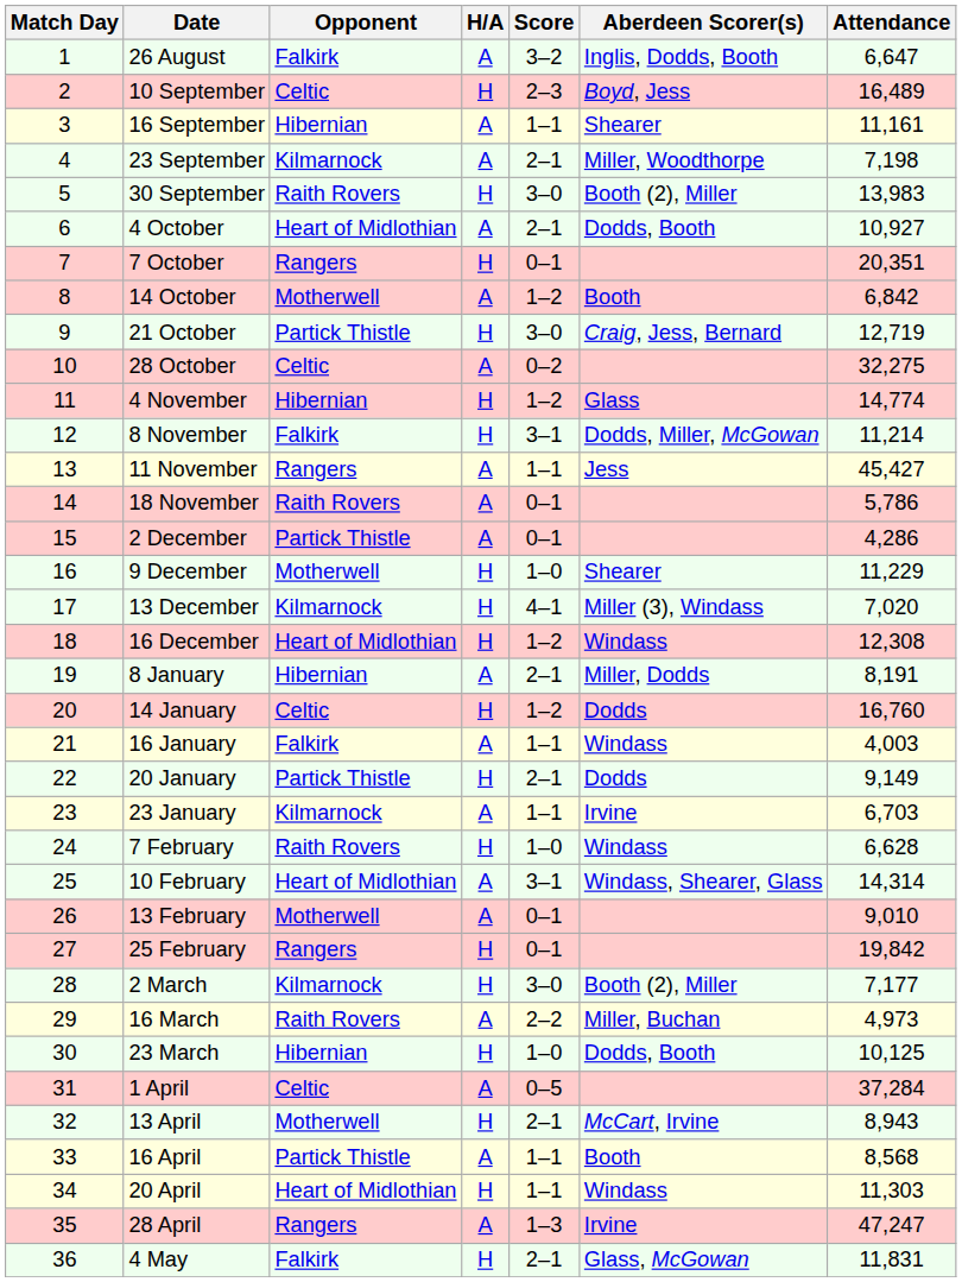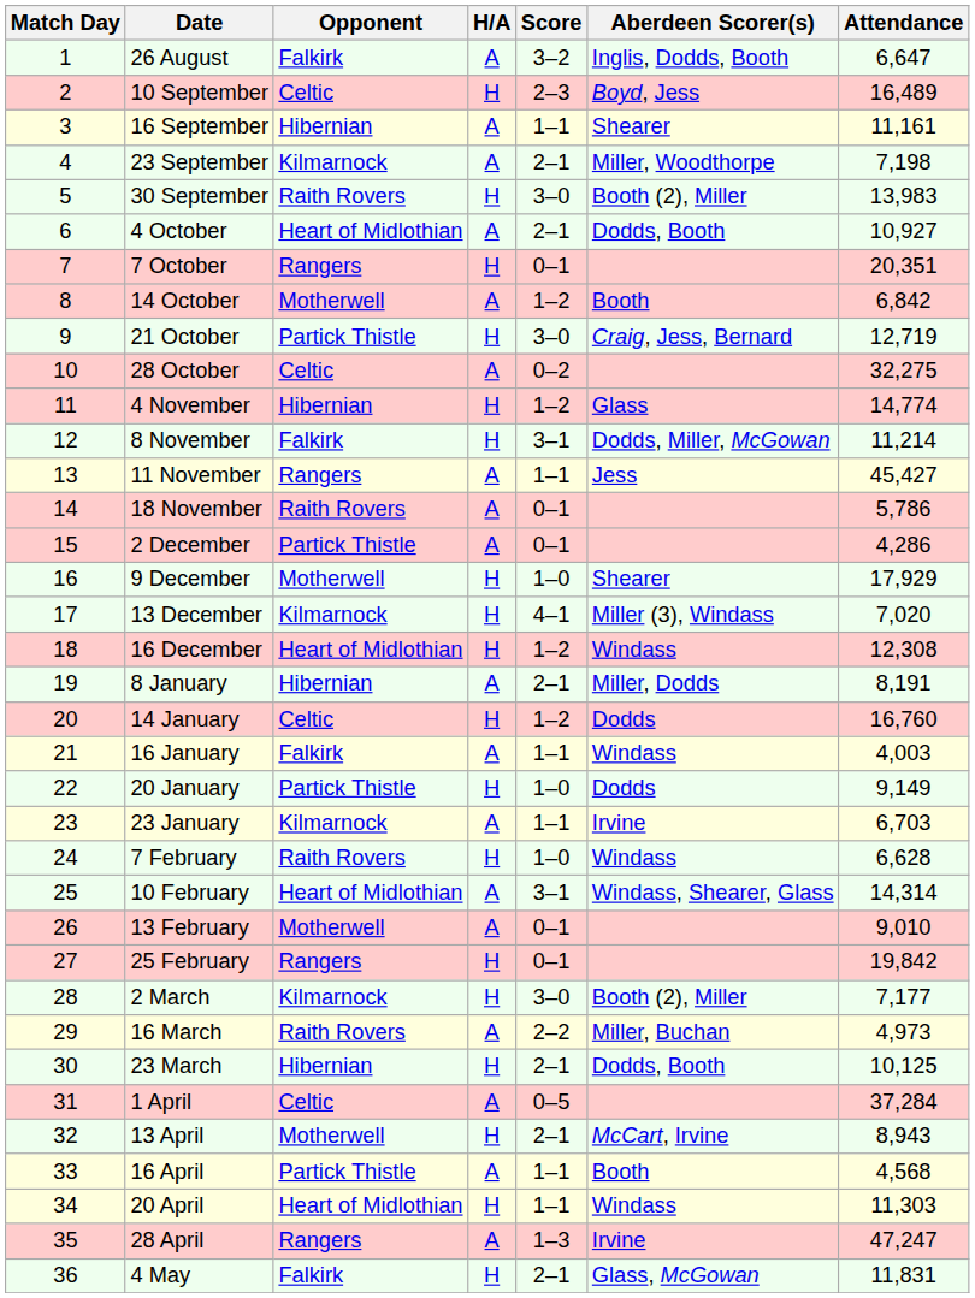 <table class="wikitable" style="text-align:center">
 <tr>
 <th>Match Day</th>
 <th>Date</th>
 <th>Opponent</th>
 <th>H/A</th>
 <th>Score</th>
 <th>Aberdeen Scorer(s)</th>
 <th>Attendance</th>
 </tr>
 <tr bgcolor=#EEFFEE>
 <td>1</td>
 <td align=left>26 August</td>
 <td align=left><a href='#'>Falkirk</a></td>
 <td><a href='#'>A</a></td>
 <td>3–2</td>
 <td align=left><a href='#'>Inglis</a>, <a href='#'>Dodds</a>, <a href='#'>Booth</a></td>
 <td>6,647</td>
 </tr>
 <tr bgcolor=#FFCCCC>
 <td>2</td>
 <td align=left>10 September</td>
 <td align=left><a href='#'>Celtic</a></td>
 <td><a href='#'>H</a></td>
 <td>2–3</td>
 <td align=left><em><a href='#'>Boyd</a></em>, <a href='#'>Jess</a></td>
 <td>16,489</td>
 </tr>
 <tr bgcolor=#FFFFDD>
 <td>3</td>
 <td align=left>16 September</td>
 <td align=left><a href='#'>Hibernian</a></td>
 <td><a href='#'>A</a></td>
 <td>1–1</td>
 <td align=left><a href='#'>Shearer</a></td>
 <td>11,161</td>
 </tr>
 <tr bgcolor=#EEFFEE>
 <td>4</td>
 <td align=left>23 September</td>
 <td align=left><a href='#'>Kilmarnock</a></td>
 <td><a href='#'>A</a></td>
 <td>2–1</td>
 <td align=left><a href='#'>Miller</a>, <a href='#'>Woodthorpe</a></td>
 <td>7,198</td>
 </tr>
 <tr bgcolor=#EEFFEE>
 <td>5</td>
 <td align=left>30 September</td>
 <td align=left><a href='#'>Raith Rovers</a></td>
 <td><a href='#'>H</a></td>
 <td>3–0</td>
 <td align=left><a href='#'>Booth</a> (2), <a href='#'>Miller</a></td>
 <td>13,983</td>
 </tr>
 <tr bgcolor=#EEFFEE>
 <td>6</td>
 <td align=left>4 October</td>
 <td align=left><a href='#'>Heart of Midlothian</a></td>
 <td><a href='#'>A</a></td>
 <td>2–1</td>
 <td align=left><a href='#'>Dodds</a>, <a href='#'>Booth</a></td>
 <td>10,927</td>
 </tr>
 <tr bgcolor=#FFCCCC>
 <td>7</td>
 <td align=left>7 October</td>
 <td align=left><a href='#'>Rangers</a></td>
 <td><a href='#'>H</a></td>
 <td>0–1</td>
 <td align=left></td>
 <td>20,351</td>
 </tr>
 <tr bgcolor=#FFCCCC>
 <td>8</td>
 <td align=left>14 October</td>
 <td align=left><a href='#'>Motherwell</a></td>
 <td><a href='#'>A</a></td>
 <td>1–2</td>
 <td align=left><a href='#'>Booth</a></td>
 <td>6,842</td>
 </tr>
 <tr bgcolor=#EEFFEE>
 <td>9</td>
 <td align=left>21 October</td>
 <td align=left><a href='#'>Partick Thistle</a></td>
 <td><a href='#'>H</a></td>
 <td>3–0</td>
 <td align=left><em><a href='#'>Craig</a></em>, <a href='#'>Jess</a>, <a href='#'>Bernard</a></td>
 <td>12,719</td>
 </tr>
 <tr bgcolor=#FFCCCC>
 <td>10</td>
 <td align=left>28 October</td>
 <td align=left><a href='#'>Celtic</a></td>
 <td><a href='#'>A</a></td>
 <td>0–2</td>
 <td align=left></td>
 <td>32,275</td>
 </tr>
 <tr bgcolor=#FFCCCC>
 <td>11</td>
 <td align=left>4 November</td>
 <td align=left><a href='#'>Hibernian</a></td>
 <td><a href='#'>H</a></td>
 <td>1–2</td>
 <td align=left><a href='#'>Glass</a></td>
 <td>14,774</td>
 </tr>
 <tr bgcolor=#EEFFEE>
 <td>12</td>
 <td align=left>8 November</td>
 <td align=left><a href='#'>Falkirk</a></td>
 <td><a href='#'>H</a></td>
 <td>3–1</td>
 <td align=left><a href='#'>Dodds</a>, <a href='#'>Miller</a>, <em><a href='#'>McGowan</a></em></td>
 <td>11,214</td>
 </tr>
 <tr bgcolor=#FFFFDD>
 <td>13</td>
 <td align=left>11 November</td>
 <td align=left><a href='#'>Rangers</a></td>
 <td><a href='#'>A</a></td>
 <td>1–1</td>
 <td align=left><a href='#'>Jess</a></td>
 <td>45,427</td>
 </tr>
 <tr bgcolor=#FFCCCC>
 <td>14</td>
 <td align=left>18 November</td>
 <td align=left><a href='#'>Raith Rovers</a></td>
 <td><a href='#'>A</a></td>
 <td>0–1</td>
 <td align=left></td>
 <td>5,786</td>
 </tr>
 <tr bgcolor=#FFCCCC>
 <td>15</td>
 <td align=left>2 December</td>
 <td align=left><a href='#'>Partick Thistle</a></td>
 <td><a href='#'>A</a></td>
 <td>0–1</td>
 <td align=left></td>
 <td>4,286</td>
 </tr>
 <tr bgcolor=#EEFFEE>
 <td>16</td>
 <td align=left>9 December</td>
 <td align=left><a href='#'>Motherwell</a></td>
 <td><a href='#'>H</a></td>
 <td>1–0</td>
 <td align=left><a href='#'>Shearer</a></td>
-<td>11,229</td>
+<td>17,929</td>
 </tr>
 <tr bgcolor=#EEFFEE>
 <td>17</td>
 <td align=left>13 December</td>
 <td align=left><a href='#'>Kilmarnock</a></td>
 <td><a href='#'>H</a></td>
 <td>4–1</td>
 <td align=left><a href='#'>Miller</a> (3), <a href='#'>Windass</a></td>
 <td>7,020</td>
 </tr>
 <tr bgcolor=#FFCCCC>
 <td>18</td>
 <td align=left>16 December</td>
 <td align=left><a href='#'>Heart of Midlothian</a></td>
 <td><a href='#'>H</a></td>
 <td>1–2</td>
 <td align=left><a href='#'>Windass</a></td>
 <td>12,308</td>
 </tr>
 <tr bgcolor=#EEFFEE>
 <td>19</td>
 <td align=left>8 January</td>
 <td align=left><a href='#'>Hibernian</a></td>
 <td><a href='#'>A</a></td>
 <td>2–1</td>
 <td align=left><a href='#'>Miller</a>, <a href='#'>Dodds</a></td>
 <td>8,191</td>
 </tr>
 <tr bgcolor=#FFCCCC>
 <td>20</td>
 <td align=left>14 January</td>
 <td align=left><a href='#'>Celtic</a></td>
 <td><a href='#'>H</a></td>
 <td>1–2</td>
 <td align=left><a href='#'>Dodds</a></td>
 <td>16,760</td>
 </tr>
 <tr bgcolor=#FFFFDD>
 <td>21</td>
 <td align=left>16 January</td>
 <td align=left><a href='#'>Falkirk</a></td>
 <td><a href='#'>A</a></td>
 <td>1–1</td>
 <td align=left><a href='#'>Windass</a></td>
 <td>4,003</td>
 </tr>
 <tr bgcolor=#EEFFEE>
 <td>22</td>
 <td align=left>20 January</td>
 <td align=left><a href='#'>Partick Thistle</a></td>
 <td><a href='#'>H</a></td>
-<td>2–1</td>
+<td>1–0</td>
 <td align=left><a href='#'>Dodds</a></td>
 <td>9,149</td>
 </tr>
 <tr bgcolor=#FFFFDD>
 <td>23</td>
 <td align=left>23 January</td>
 <td align=left><a href='#'>Kilmarnock</a></td>
 <td><a href='#'>A</a></td>
 <td>1–1</td>
 <td align=left><a href='#'>Irvine</a></td>
 <td>6,703</td>
 </tr>
 <tr bgcolor=#EEFFEE>
 <td>24</td>
 <td align=left>7 February</td>
 <td align=left><a href='#'>Raith Rovers</a></td>
 <td><a href='#'>H</a></td>
 <td>1–0</td>
 <td align=left><a href='#'>Windass</a></td>
 <td>6,628</td>
 </tr>
 <tr bgcolor=#EEFFEE>
 <td>25</td>
 <td align=left>10 February</td>
 <td align=left><a href='#'>Heart of Midlothian</a></td>
 <td><a href='#'>A</a></td>
 <td>3–1</td>
 <td align=left><a href='#'>Windass</a>, <a href='#'>Shearer</a>, <a href='#'>Glass</a></td>
 <td>14,314</td>
 </tr>
 <tr bgcolor=#FFCCCC>
 <td>26</td>
 <td align=left>13 February</td>
 <td align=left><a href='#'>Motherwell</a></td>
 <td><a href='#'>A</a></td>
 <td>0–1</td>
 <td align=left></td>
 <td>9,010</td>
 </tr>
 <tr bgcolor=#FFCCCC>
 <td>27</td>
 <td align=left>25 February</td>
 <td align=left><a href='#'>Rangers</a></td>
 <td><a href='#'>H</a></td>
 <td>0–1</td>
 <td align=left></td>
 <td>19,842</td>
 </tr>
 <tr bgcolor=#EEFFEE>
 <td>28</td>
 <td align=left>2 March</td>
 <td align=left><a href='#'>Kilmarnock</a></td>
 <td><a href='#'>H</a></td>
 <td>3–0</td>
 <td align=left><a href='#'>Booth</a> (2), <a href='#'>Miller</a></td>
 <td>7,177</td>
 </tr>
 <tr bgcolor=#FFFFDD>
 <td>29</td>
 <td align=left>16 March</td>
 <td align=left><a href='#'>Raith Rovers</a></td>
 <td><a href='#'>A</a></td>
 <td>2–2</td>
 <td align=left><a href='#'>Miller</a>, <a href='#'>Buchan</a></td>
 <td>4,973</td>
 </tr>
 <tr bgcolor=#EEFFEE>
 <td>30</td>
 <td align=left>23 March</td>
 <td align=left><a href='#'>Hibernian</a></td>
 <td><a href='#'>H</a></td>
-<td>1–0</td>
+<td>2–1</td>
 <td align=left><a href='#'>Dodds</a>, <a href='#'>Booth</a></td>
 <td>10,125</td>
 </tr>
 <tr bgcolor=#FFCCCC>
 <td>31</td>
 <td align=left>1 April</td>
 <td align=left><a href='#'>Celtic</a></td>
 <td><a href='#'>A</a></td>
 <td>0–5</td>
 <td align=left></td>
 <td>37,284</td>
 </tr>
 <tr bgcolor=#EEFFEE>
 <td>32</td>
 <td align=left>13 April</td>
 <td align=left><a href='#'>Motherwell</a></td>
 <td><a href='#'>H</a></td>
 <td>2–1</td>
 <td align=left><em><a href='#'>McCart</a></em>, <a href='#'>Irvine</a></td>
 <td>8,943</td>
 </tr>
 <tr bgcolor=#FFFFDD>
 <td>33</td>
 <td align=left>16 April</td>
 <td align=left><a href='#'>Partick Thistle</a></td>
 <td><a href='#'>A</a></td>
 <td>1–1</td>
 <td align=left><a href='#'>Booth</a></td>
-<td>8,568</td>
+<td>4,568</td>
 </tr>
 <tr bgcolor=#FFFFDD>
 <td>34</td>
 <td align=left>20 April</td>
 <td align=left><a href='#'>Heart of Midlothian</a></td>
 <td><a href='#'>H</a></td>
 <td>1–1</td>
 <td align=left><a href='#'>Windass</a></td>
 <td>11,303</td>
 </tr>
 <tr bgcolor=#FFCCCC>
 <td>35</td>
 <td align=left>28 April</td>
 <td align=left><a href='#'>Rangers</a></td>
 <td><a href='#'>A</a></td>
 <td>1–3</td>
 <td align=left><a href='#'>Irvine</a></td>
 <td>47,247</td>
 </tr>
 <tr bgcolor=#EEFFEE>
 <td>36</td>
 <td align=left>4 May</td>
 <td align=left><a href='#'>Falkirk</a></td>
 <td><a href='#'>H</a></td>
 <td>2–1</td>
 <td align=left><a href='#'>Glass</a>, <em><a href='#'>McGowan</a></em></td>
 <td>11,831</td>
 </tr>
 <tr>
 </tr>
 </table>
